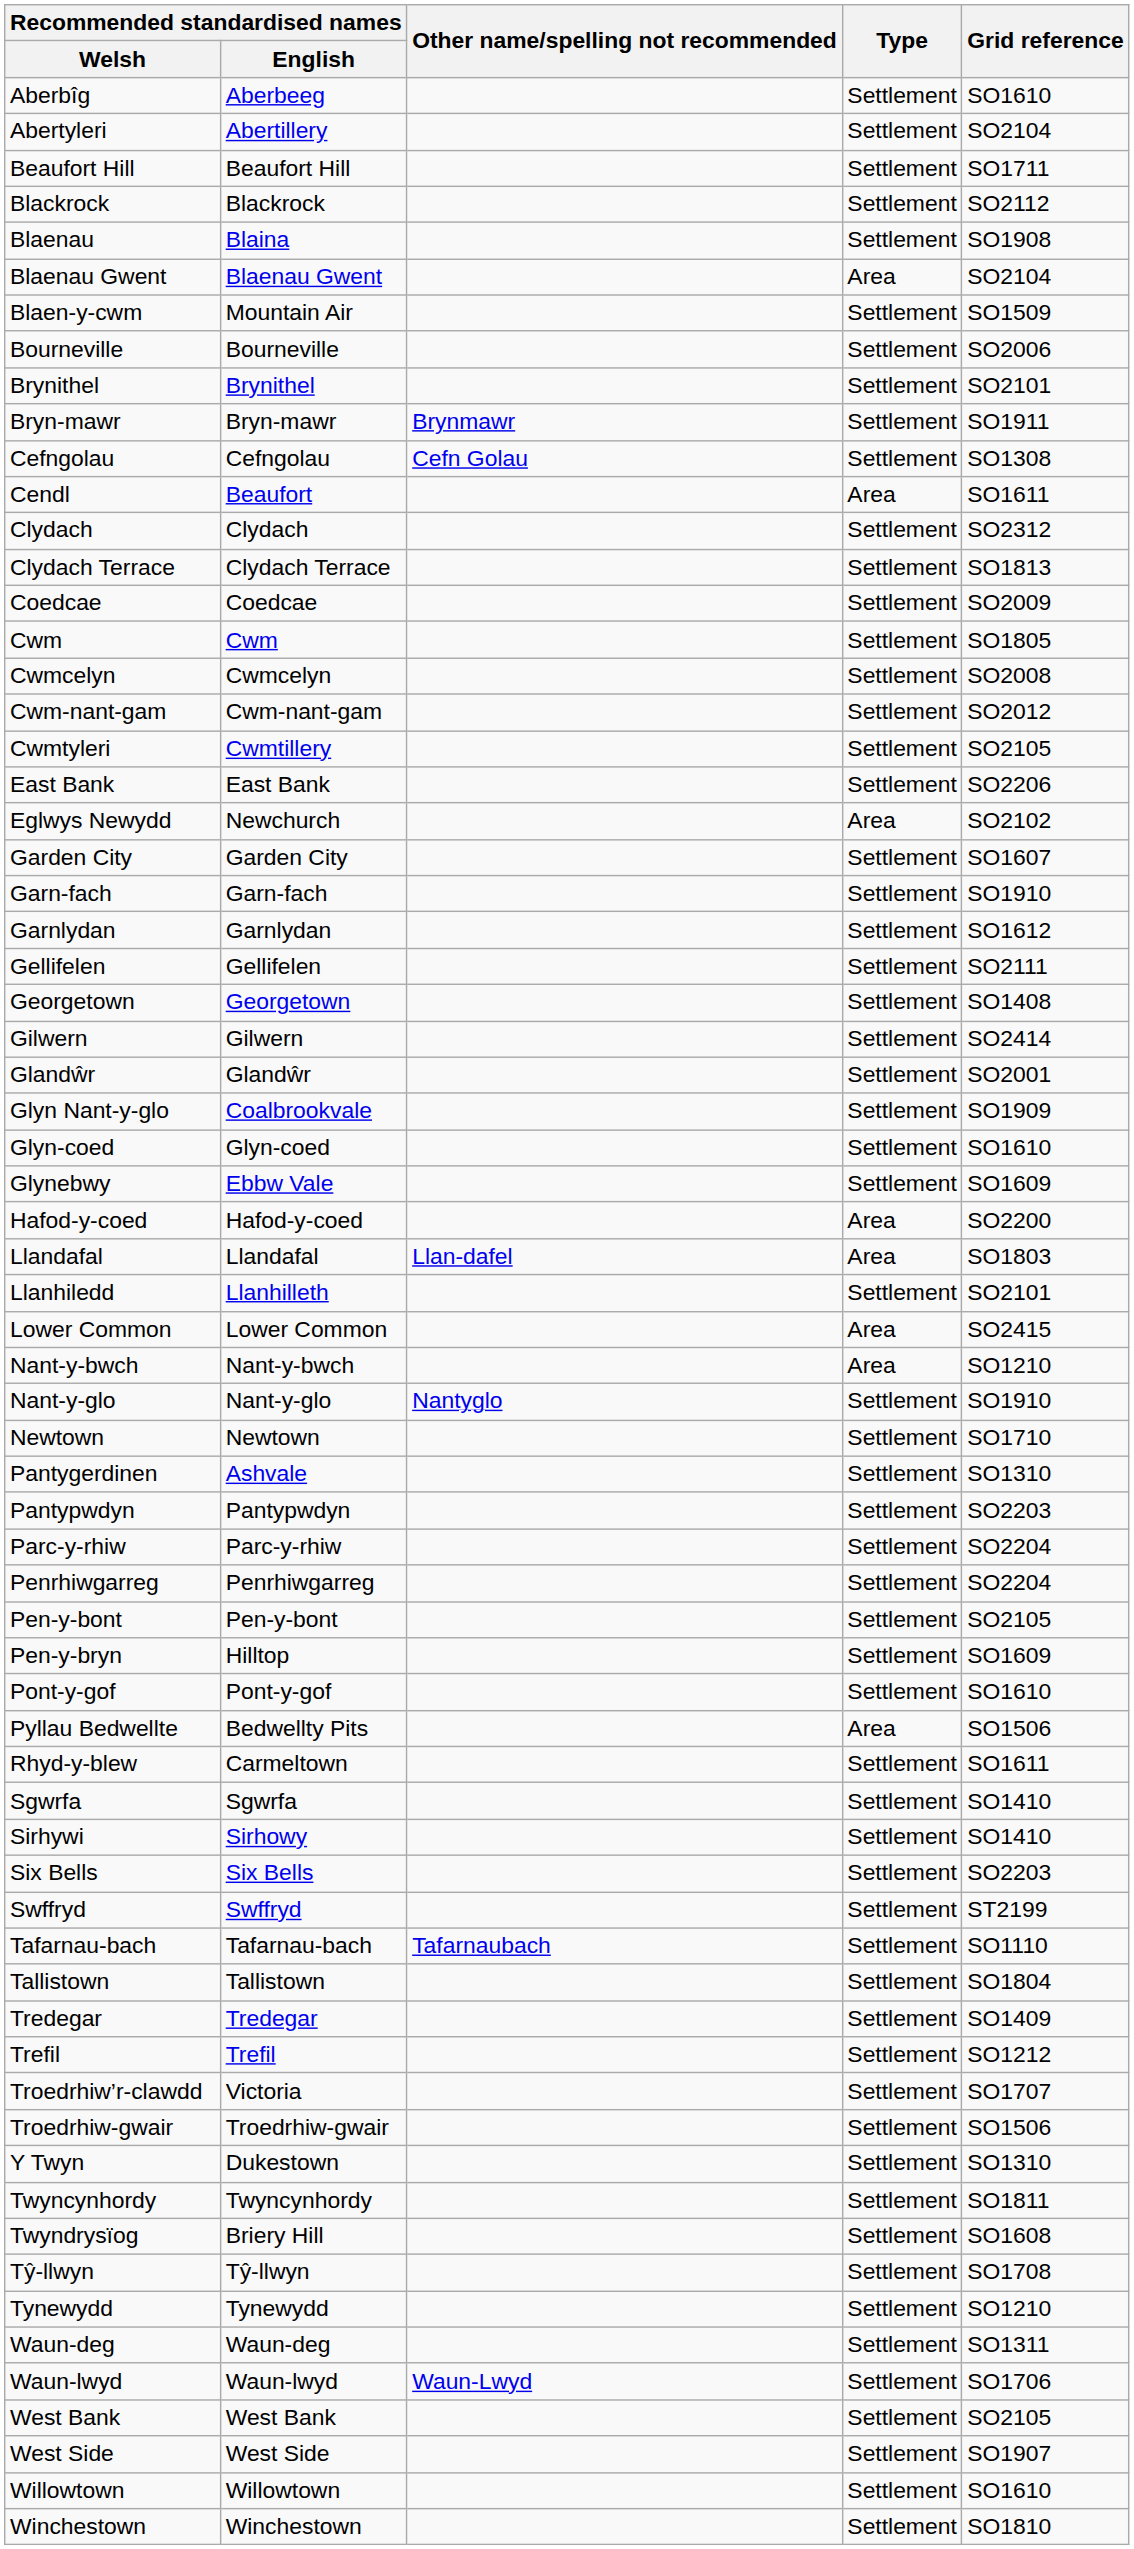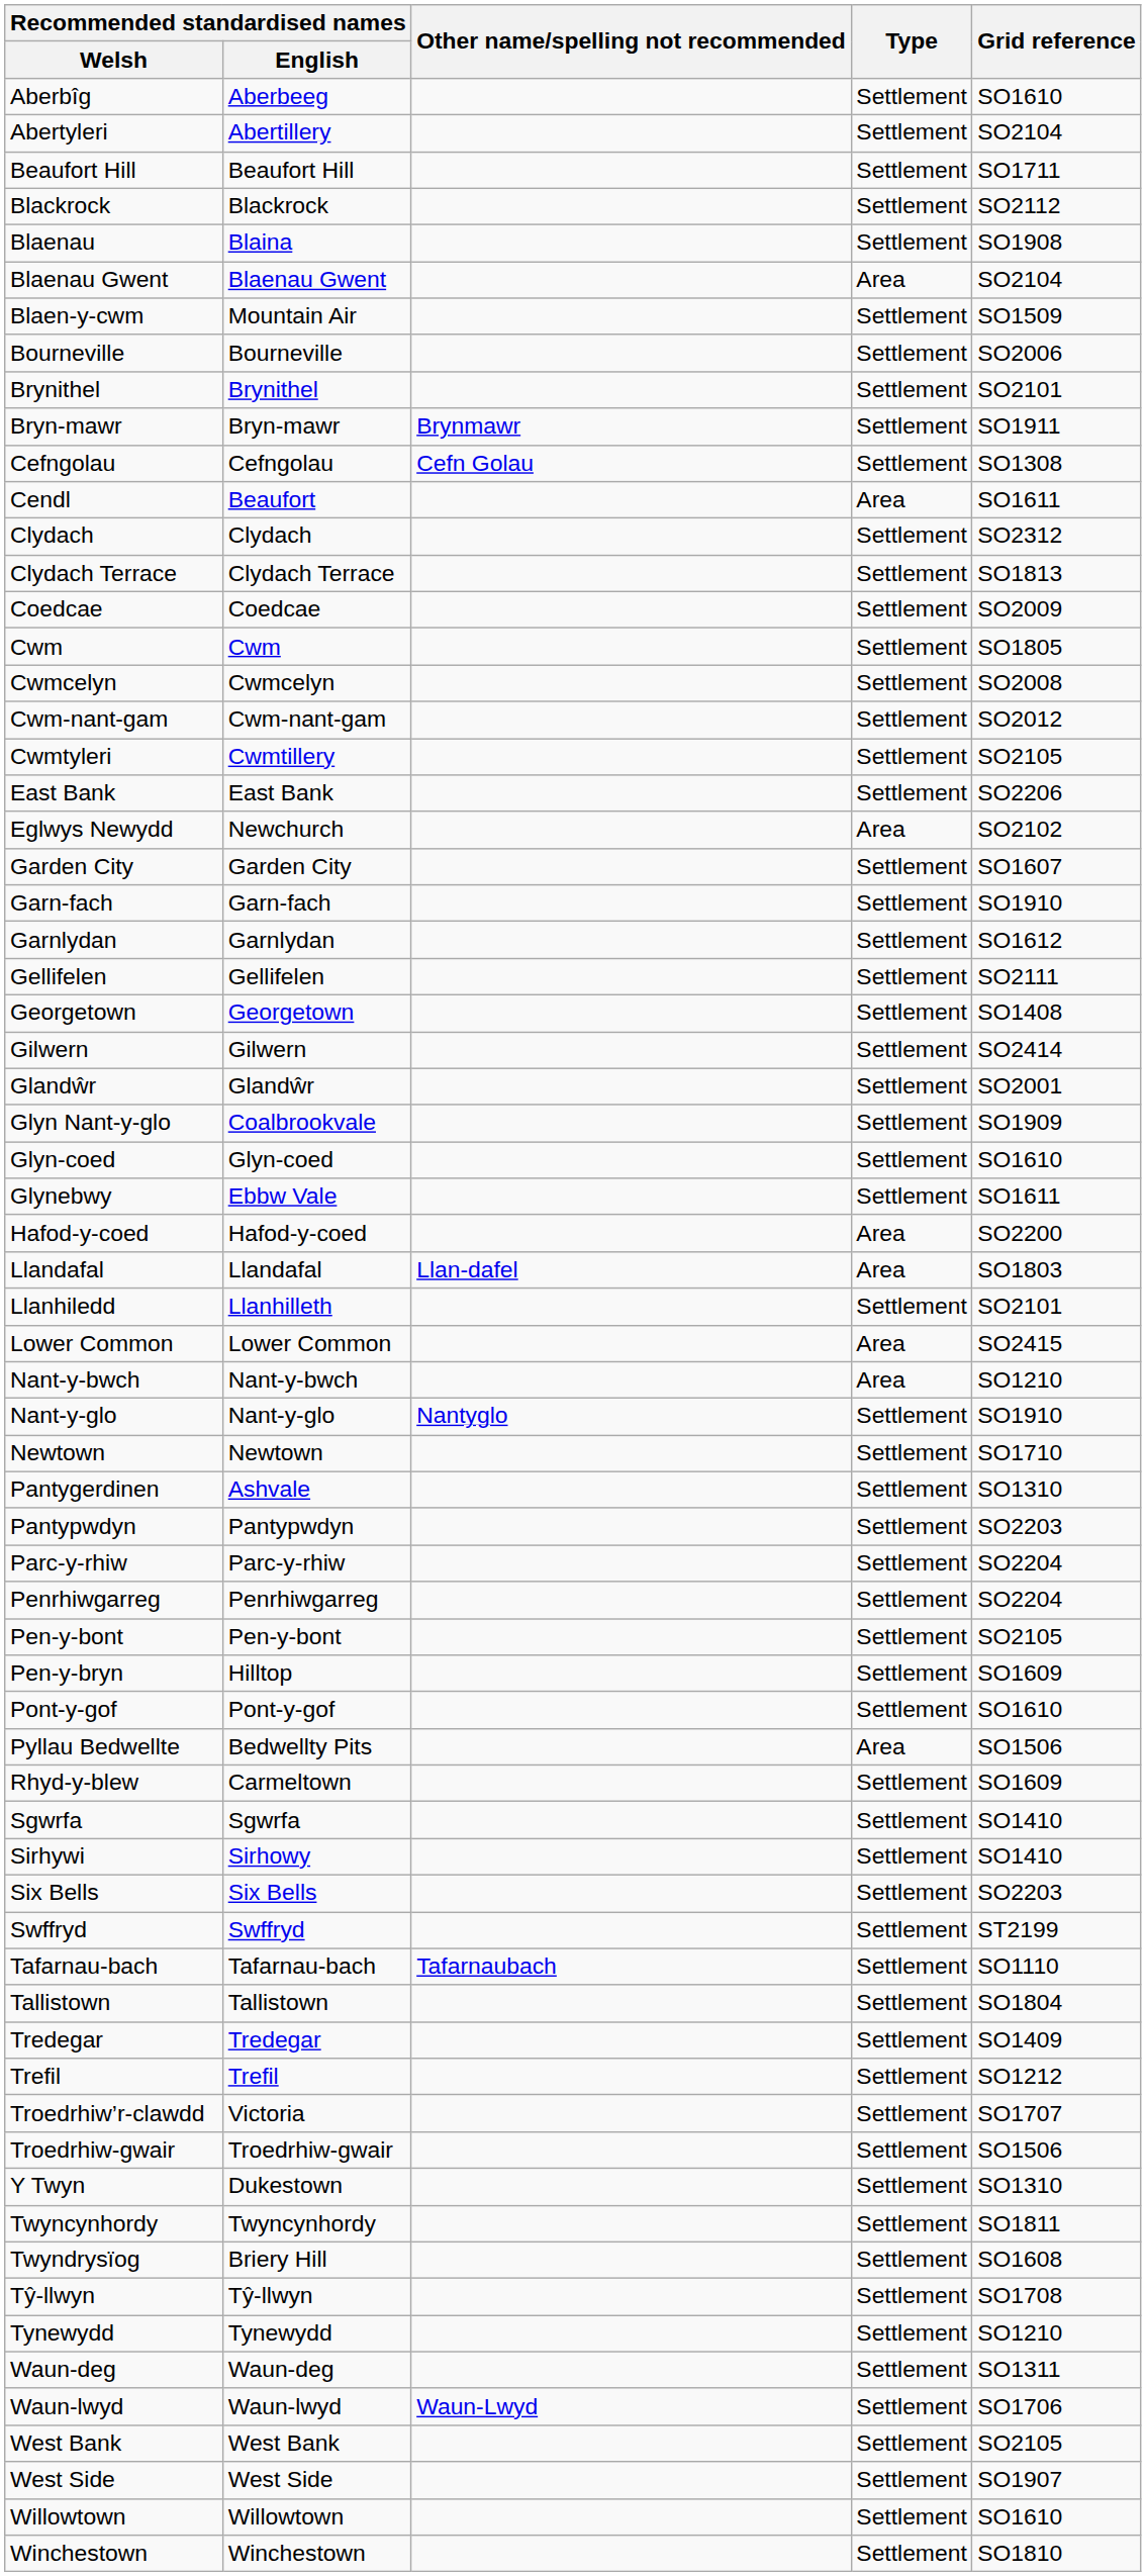 <table class="wikitable sortable">
 <tr>
 <th colspan="2">Recommended standardised names</th>
 <th rowspan="2">Other name/spelling not recommended</th>
 <th rowspan="2">Type</th>
 <th rowspan="2">Grid reference</th>
 </tr>
 <tr>
 <th>Welsh</th>
 <th>English</th>
 </tr>
 <tr>
 <td>Aberbîg</td>
 <td><a href='#'>Aberbeeg</a></td>
 <td></td>
 <td>Settlement</td>
 <td>SO1610</td>
 </tr>
 <tr>
 <td>Abertyleri</td>
 <td><a href='#'>Abertillery</a></td>
 <td></td>
 <td>Settlement</td>
 <td>SO2104</td>
 </tr>
 <tr>
 <td>Beaufort Hill</td>
 <td>Beaufort Hill</td>
 <td></td>
 <td>Settlement</td>
 <td>SO1711</td>
 </tr>
 <tr>
 <td>Blackrock</td>
 <td>Blackrock</td>
 <td></td>
 <td>Settlement</td>
 <td>SO2112</td>
 </tr>
 <tr>
 <td>Blaenau</td>
 <td><a href='#'>Blaina</a></td>
 <td></td>
 <td>Settlement</td>
 <td>SO1908</td>
 </tr>
 <tr>
 <td>Blaenau Gwent</td>
 <td><a href='#'>Blaenau Gwent</a></td>
 <td></td>
 <td>Area</td>
 <td>SO2104</td>
 </tr>
 <tr>
 <td>Blaen-y-cwm</td>
 <td>Mountain Air</td>
 <td></td>
 <td>Settlement</td>
 <td>SO1509</td>
 </tr>
 <tr>
 <td>Bourneville</td>
 <td>Bourneville</td>
 <td></td>
 <td>Settlement</td>
 <td>SO2006</td>
 </tr>
 <tr>
 <td>Brynithel</td>
 <td><a href='#'>Brynithel</a></td>
 <td></td>
 <td>Settlement</td>
 <td>SO2101</td>
 </tr>
 <tr>
 <td>Bryn-mawr</td>
 <td>Bryn-mawr</td>
 <td><a href='#'>Brynmawr</a></td>
 <td>Settlement</td>
 <td>SO1911</td>
 </tr>
 <tr>
 <td>Cefngolau</td>
 <td>Cefngolau</td>
 <td><a href='#'>Cefn Golau</a></td>
 <td>Settlement</td>
 <td>SO1308</td>
 </tr>
 <tr>
 <td>Cendl</td>
 <td><a href='#'>Beaufort</a></td>
 <td></td>
 <td>Area</td>
 <td>SO1611</td>
 </tr>
 <tr>
 <td>Clydach</td>
 <td>Clydach</td>
 <td></td>
 <td>Settlement</td>
 <td>SO2312</td>
 </tr>
 <tr>
 <td>Clydach Terrace</td>
 <td>Clydach Terrace</td>
 <td></td>
 <td>Settlement</td>
 <td>SO1813</td>
 </tr>
 <tr>
 <td>Coedcae</td>
 <td>Coedcae</td>
 <td></td>
 <td>Settlement</td>
 <td>SO2009</td>
 </tr>
 <tr>
 <td>Cwm</td>
 <td><a href='#'>Cwm</a></td>
 <td></td>
 <td>Settlement</td>
 <td>SO1805</td>
 </tr>
 <tr>
 <td>Cwmcelyn</td>
 <td>Cwmcelyn</td>
 <td></td>
 <td>Settlement</td>
 <td>SO2008</td>
 </tr>
 <tr>
 <td>Cwm-nant-gam</td>
 <td>Cwm-nant-gam</td>
 <td></td>
 <td>Settlement</td>
 <td>SO2012</td>
 </tr>
 <tr>
 <td>Cwmtyleri</td>
 <td><a href='#'>Cwmtillery</a></td>
 <td></td>
 <td>Settlement</td>
 <td>SO2105</td>
 </tr>
 <tr>
 <td>East Bank</td>
 <td>East Bank</td>
 <td></td>
 <td>Settlement</td>
 <td>SO2206</td>
 </tr>
 <tr>
 <td>Eglwys Newydd</td>
 <td>Newchurch</td>
 <td></td>
 <td>Area</td>
 <td>SO2102</td>
 </tr>
 <tr>
 <td>Garden City</td>
 <td>Garden City</td>
 <td></td>
 <td>Settlement</td>
 <td>SO1607</td>
 </tr>
 <tr>
 <td>Garn-fach</td>
 <td>Garn-fach</td>
 <td></td>
 <td>Settlement</td>
 <td>SO1910</td>
 </tr>
 <tr>
 <td>Garnlydan</td>
 <td>Garnlydan</td>
 <td></td>
 <td>Settlement</td>
 <td>SO1612</td>
 </tr>
 <tr>
 <td>Gellifelen</td>
 <td>Gellifelen</td>
 <td></td>
 <td>Settlement</td>
 <td>SO2111</td>
 </tr>
 <tr>
 <td>Georgetown</td>
 <td><a href='#'>Georgetown</a></td>
 <td></td>
 <td>Settlement</td>
 <td>SO1408</td>
 </tr>
 <tr>
 <td>Gilwern</td>
 <td>Gilwern</td>
 <td></td>
 <td>Settlement</td>
 <td>SO2414</td>
 </tr>
 <tr>
 <td>Glandŵr</td>
 <td>Glandŵr</td>
 <td></td>
 <td>Settlement</td>
 <td>SO2001</td>
 </tr>
 <tr>
 <td>Glyn Nant-y-glo</td>
 <td><a href='#'>Coalbrookvale</a></td>
 <td></td>
 <td>Settlement</td>
 <td>SO1909</td>
 </tr>
 <tr>
 <td>Glyn-coed</td>
 <td>Glyn-coed</td>
 <td></td>
 <td>Settlement</td>
 <td>SO1610</td>
 </tr>
 <tr>
 <td>Glynebwy</td>
 <td><a href='#'>Ebbw Vale</a></td>
 <td></td>
 <td>Settlement</td>
-<td>SO1609</td>
+<td>SO1611</td>
 </tr>
 <tr>
 <td>Hafod-y-coed</td>
 <td>Hafod-y-coed</td>
 <td></td>
 <td>Area</td>
 <td>SO2200</td>
 </tr>
 <tr>
 <td>Llandafal</td>
 <td>Llandafal</td>
 <td><a href='#'>Llan-dafel</a></td>
 <td>Area</td>
 <td>SO1803</td>
 </tr>
 <tr>
 <td>Llanhiledd</td>
 <td><a href='#'>Llanhilleth</a></td>
 <td></td>
 <td>Settlement</td>
 <td>SO2101</td>
 </tr>
 <tr>
 <td>Lower Common</td>
 <td>Lower Common</td>
 <td></td>
 <td>Area</td>
 <td>SO2415</td>
 </tr>
 <tr>
 <td>Nant-y-bwch</td>
 <td>Nant-y-bwch</td>
 <td></td>
 <td>Area</td>
 <td>SO1210</td>
 </tr>
 <tr>
 <td>Nant-y-glo</td>
 <td>Nant-y-glo</td>
 <td><a href='#'>Nantyglo</a></td>
 <td>Settlement</td>
 <td>SO1910</td>
 </tr>
 <tr>
 <td>Newtown</td>
 <td>Newtown</td>
 <td></td>
 <td>Settlement</td>
 <td>SO1710</td>
 </tr>
 <tr>
 <td>Pantygerdinen</td>
 <td><a href='#'>Ashvale</a></td>
 <td></td>
 <td>Settlement</td>
 <td>SO1310</td>
 </tr>
 <tr>
 <td>Pantypwdyn</td>
 <td>Pantypwdyn</td>
 <td></td>
 <td>Settlement</td>
 <td>SO2203</td>
 </tr>
 <tr>
 <td>Parc-y-rhiw</td>
 <td>Parc-y-rhiw</td>
 <td></td>
 <td>Settlement</td>
 <td>SO2204</td>
 </tr>
 <tr>
 <td>Penrhiwgarreg</td>
 <td>Penrhiwgarreg</td>
 <td></td>
 <td>Settlement</td>
 <td>SO2204</td>
 </tr>
 <tr>
 <td>Pen-y-bont</td>
 <td>Pen-y-bont</td>
 <td></td>
 <td>Settlement</td>
 <td>SO2105</td>
 </tr>
 <tr>
 <td>Pen-y-bryn</td>
 <td>Hilltop</td>
 <td></td>
 <td>Settlement</td>
 <td>SO1609</td>
 </tr>
 <tr>
 <td>Pont-y-gof</td>
 <td>Pont-y-gof</td>
 <td></td>
 <td>Settlement</td>
 <td>SO1610</td>
 </tr>
 <tr>
 <td>Pyllau Bedwellte</td>
 <td>Bedwellty Pits</td>
 <td></td>
 <td>Area</td>
 <td>SO1506</td>
 </tr>
 <tr>
 <td>Rhyd-y-blew</td>
 <td>Carmeltown</td>
 <td></td>
 <td>Settlement</td>
-<td>SO1611</td>
+<td>SO1609</td>
 </tr>
 <tr>
 <td>Sgwrfa</td>
 <td>Sgwrfa</td>
 <td></td>
 <td>Settlement</td>
 <td>SO1410</td>
 </tr>
 <tr>
 <td>Sirhywi</td>
 <td><a href='#'>Sirhowy</a></td>
 <td></td>
 <td>Settlement</td>
 <td>SO1410</td>
 </tr>
 <tr>
 <td>Six Bells</td>
 <td><a href='#'>Six Bells</a></td>
 <td></td>
 <td>Settlement</td>
 <td>SO2203</td>
 </tr>
 <tr>
 <td>Swffryd</td>
 <td><a href='#'>Swffryd</a></td>
 <td></td>
 <td>Settlement</td>
 <td>ST2199</td>
 </tr>
 <tr>
 <td>Tafarnau-bach</td>
 <td>Tafarnau-bach</td>
 <td><a href='#'>Tafarnaubach</a></td>
 <td>Settlement</td>
 <td>SO1110</td>
 </tr>
 <tr>
 <td>Tallistown</td>
 <td>Tallistown</td>
 <td></td>
 <td>Settlement</td>
 <td>SO1804</td>
 </tr>
 <tr>
 <td>Tredegar</td>
 <td><a href='#'>Tredegar</a></td>
 <td></td>
 <td>Settlement</td>
 <td>SO1409</td>
 </tr>
 <tr>
 <td>Trefil</td>
 <td><a href='#'>Trefil</a></td>
 <td></td>
 <td>Settlement</td>
 <td>SO1212</td>
 </tr>
 <tr>
 <td>Troedrhiw’r-clawdd</td>
 <td>Victoria</td>
 <td></td>
 <td>Settlement</td>
 <td>SO1707</td>
 </tr>
 <tr>
 <td>Troedrhiw-gwair</td>
 <td>Troedrhiw-gwair</td>
 <td></td>
 <td>Settlement</td>
 <td>SO1506</td>
 </tr>
 <tr>
 <td>Y Twyn</td>
 <td>Dukestown</td>
 <td></td>
 <td>Settlement</td>
 <td>SO1310</td>
 </tr>
 <tr>
 <td>Twyncynhordy</td>
 <td>Twyncynhordy</td>
 <td></td>
 <td>Settlement</td>
 <td>SO1811</td>
 </tr>
 <tr>
 <td>Twyndrysïog</td>
 <td>Briery Hill</td>
 <td></td>
 <td>Settlement</td>
 <td>SO1608</td>
 </tr>
 <tr>
 <td>Tŷ-llwyn</td>
 <td>Tŷ-llwyn</td>
 <td></td>
 <td>Settlement</td>
 <td>SO1708</td>
 </tr>
 <tr>
 <td>Tynewydd</td>
 <td>Tynewydd</td>
 <td></td>
 <td>Settlement</td>
 <td>SO1210</td>
 </tr>
 <tr>
 <td>Waun-deg</td>
 <td>Waun-deg</td>
 <td></td>
 <td>Settlement</td>
 <td>SO1311</td>
 </tr>
 <tr>
 <td>Waun-lwyd</td>
 <td>Waun-lwyd</td>
 <td><a href='#'>Waun-Lwyd</a></td>
 <td>Settlement</td>
 <td>SO1706</td>
 </tr>
 <tr>
 <td>West Bank</td>
 <td>West Bank</td>
 <td></td>
 <td>Settlement</td>
 <td>SO2105</td>
 </tr>
 <tr>
 <td>West Side</td>
 <td>West Side</td>
 <td></td>
 <td>Settlement</td>
 <td>SO1907</td>
 </tr>
 <tr>
 <td>Willowtown</td>
 <td>Willowtown</td>
 <td></td>
 <td>Settlement</td>
 <td>SO1610</td>
 </tr>
 <tr>
 <td>Winchestown</td>
 <td>Winchestown</td>
 <td></td>
 <td>Settlement</td>
 <td>SO1810</td>
 </tr>
 </table>
